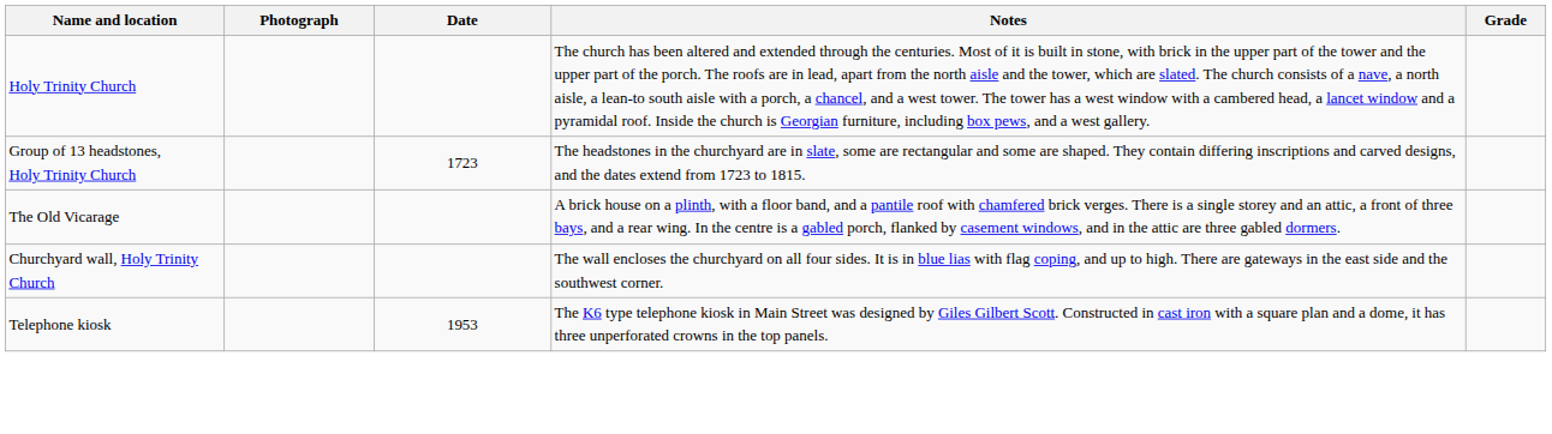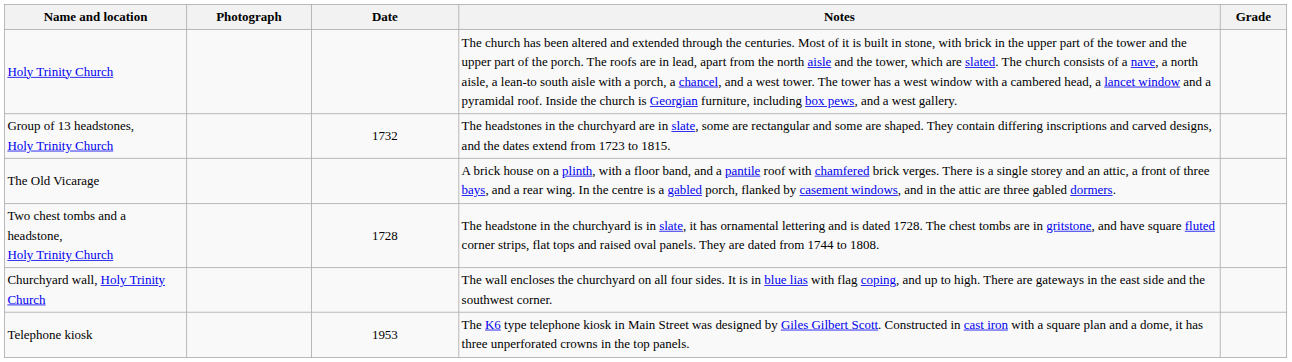 <table class="wikitable sortable plainrowheaders" style="width:100%; border:0px; text-align:left; line-height:150%">
 <tr>
 <th scope="col"  style="width:150px">Name and location</th>
 <th scope="col"  style="width:100px" class="unsortable">Photograph</th>
 <th scope="col"  style="width:120px">Date</th>
 <th scope="col"  style="width:650px" class="unsortable">Notes</th>
 <th scope="col"  style="width:50px">Grade</th>
 </tr>
 <tr>
 <td><a href='#'>Holy Trinity Church</a><br><small></small></td>
 <td></td>
 <td align="center"></td>
 <td>The church has been altered and extended through the centuries.  Most of it is built in stone, with brick in the upper part of the tower and the upper part of the porch. The roofs are in lead, apart from the north <a href='#'>aisle</a> and the tower, which are <a href='#'>slated</a>.  The church consists of a <a href='#'>nave</a>, a north aisle, a lean-to south aisle with a porch, a <a href='#'>chancel</a>, and a west tower.  The tower has a west window with a cambered head, a <a href='#'>lancet window</a> and a pyramidal roof.  Inside the church is <a href='#'>Georgian</a> furniture, including <a href='#'>box pews</a>, and a west gallery.</td>
 <td align="center" ></td>
 </tr>
 <tr>
 <td>Group of 13 headstones,<br><a href='#'>Holy Trinity Church</a><br><small></small></td>
 <td></td>
-<td align="center">1723</td>
+<td align="center">1732</td>
 <td>The headstones in the churchyard are in <a href='#'>slate</a>, some are rectangular and some are shaped.  They contain differing inscriptions and carved designs, and the dates extend from 1723 to 1815.</td>
 <td align="center" ></td>
 </tr>
 <tr>
 <td>The Old Vicarage<br><small></small></td>
 <td></td>
 <td align="center"></td>
 <td>A brick house on a <a href='#'>plinth</a>, with a floor band, and a <a href='#'>pantile</a> roof with <a href='#'>chamfered</a> brick verges.  There is a single storey and an attic, a front of three <a href='#'>bays</a>, and a rear wing.  In the centre is a <a href='#'>gabled</a> porch, flanked by <a href='#'>casement windows</a>, and in the attic are three gabled <a href='#'>dormers</a>.</td>
+<td align="center" ></td>
+</tr>
+<tr>
+<td>Two chest tombs and a headstone,<br><a href='#'>Holy Trinity Church</a><br><small></small></td>
+<td></td>
+<td align="center">1728</td>
+<td>The headstone in the churchyard is in <a href='#'>slate</a>, it has ornamental lettering and is dated 1728.  The chest tombs are in <a href='#'>gritstone</a>, and have square <a href='#'>fluted</a> corner strips, flat tops and raised oval panels.  They are dated from 1744 to 1808.</td>
 <td align="center" ></td>
 </tr>
 <tr>
 <td>Churchyard wall, <a href='#'>Holy Trinity Church</a><br><small></small></td>
 <td></td>
 <td align="center"></td>
 <td>The wall encloses the churchyard on all four sides.  It is in <a href='#'>blue lias</a> with flag <a href='#'>coping</a>, and up to  high.  There are gateways in the east side and the southwest corner.</td>
 <td align="center" ></td>
 </tr>
 <tr>
 <td>Telephone kiosk<br><small></small></td>
 <td></td>
 <td align="center">1953</td>
 <td>The <a href='#'>K6</a> type telephone kiosk in Main Street was designed by <a href='#'>Giles Gilbert Scott</a>.  Constructed in <a href='#'>cast iron</a> with a square plan and a dome, it has three unperforated crowns in the top panels.</td>
 <td align="center" ></td>
 </tr>
 <tr>
 </tr>
 </table>
